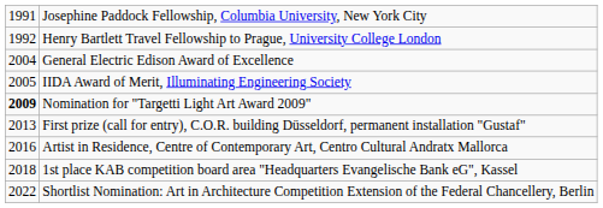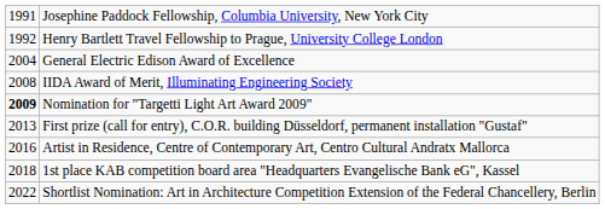 <table class="wikitable">
 <tr>
 <td>1991</td>
 <td>Josephine Paddock Fellowship, <a href='#'>Columbia University</a>, New York City</td>
 </tr>
 <tr>
 <td>1992</td>
 <td>Henry Bartlett Travel Fellowship to Prague, <a href='#'>University College London</a></td>
 </tr>
 <tr>
 <td>2004</td>
 <td>General Electric Edison Award of Excellence</td>
 </tr>
 <tr>
-<td>2005</td>
+<td>2008</td>
 <td>IIDA Award of Merit, <a href='#'>Illuminating Engineering Society</a></td>
 </tr>
 <tr>
 <td><strong>2009</strong></td>
 <td>Nomination for "Targetti Light Art Award 2009"</td>
 </tr>
 <tr>
 <td>2013</td>
 <td>First prize (call for entry), C.O.R. building Düsseldorf, permanent installation "Gustaf"</td>
 </tr>
 <tr>
 <td>2016</td>
 <td>Artist in Residence, Centre of Contemporary Art, Centro Cultural Andratx Mallorca</td>
 </tr>
 <tr>
 <td>2018</td>
 <td>1st place KAB competition board area "Headquarters Evangelische Bank eG", Kassel</td>
 </tr>
 <tr>
 <td>2022</td>
 <td>Shortlist Nomination: Art in Architecture Competition Extension of the Federal Chancellery, Berlin</td>
 </tr>
 </table>
